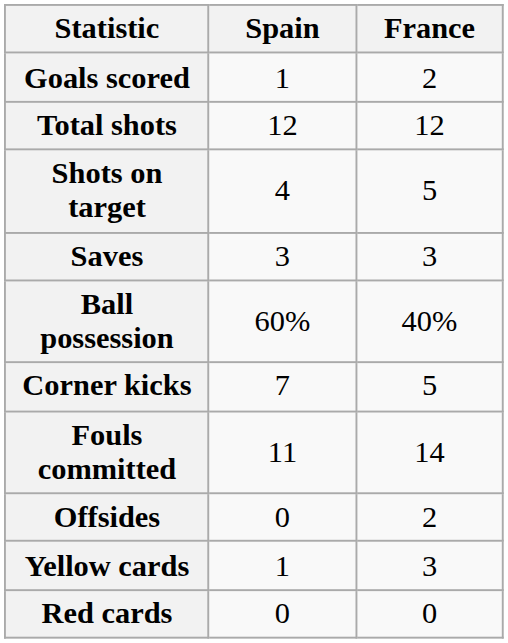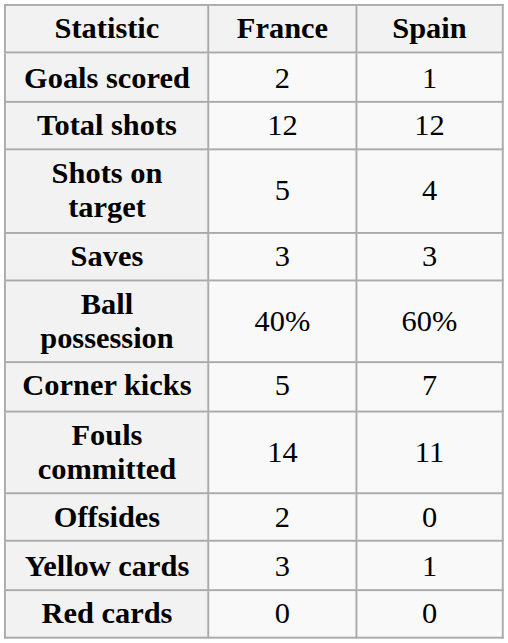 <table class="wikitable plainrowheaders" style="text-align:center">
 <tr>
 <th scope="col" style="width:100px">Statistic</th>
+<th scope="col" style="width:70px">France</th>
 <th scope="col" style="width:70px">Spain</th>
-<th scope="col" style="width:70px">France</th>
 </tr>
 <tr>
 <th scope=row>Goals scored</th>
+<td>2</td>
 <td>1</td>
-<td>2</td>
 </tr>
 <tr>
 <th scope=row>Total shots</th>
 <td>12</td>
 <td>12</td>
 </tr>
 <tr>
 <th scope=row>Shots on target</th>
+<td>5</td>
 <td>4</td>
-<td>5</td>
 </tr>
 <tr>
 <th scope=row>Saves</th>
 <td>3</td>
 <td>3</td>
 </tr>
 <tr>
 <th scope=row>Ball possession</th>
+<td>40%</td>
 <td>60%</td>
-<td>40%</td>
 </tr>
 <tr>
 <th scope=row>Corner kicks</th>
+<td>5</td>
 <td>7</td>
-<td>5</td>
 </tr>
 <tr>
 <th scope=row>Fouls committed</th>
+<td>14</td>
 <td>11</td>
-<td>14</td>
 </tr>
 <tr>
 <th scope=row>Offsides</th>
+<td>2</td>
 <td>0</td>
-<td>2</td>
 </tr>
 <tr>
 <th scope=row>Yellow cards</th>
+<td>3</td>
 <td>1</td>
-<td>3</td>
 </tr>
 <tr>
 <th scope=row>Red cards</th>
 <td>0</td>
 <td>0</td>
 </tr>
 </table>
